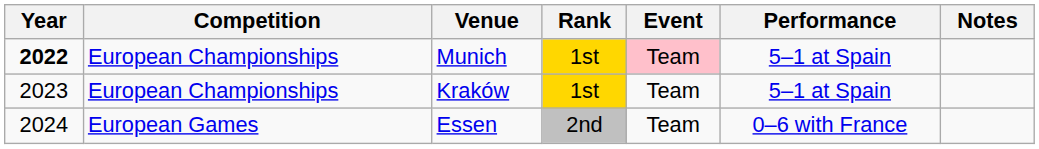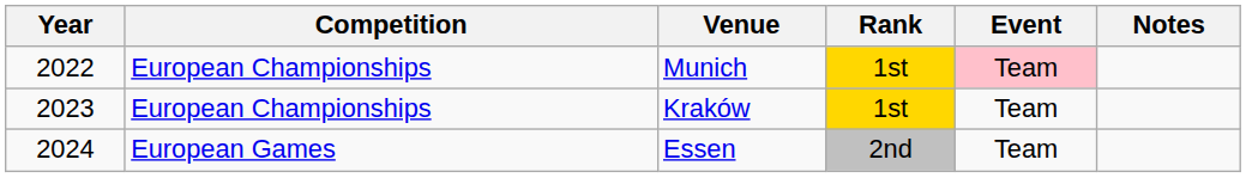 <table class="wikitable" width=60% style="font-size:100%; text-align:center;">
 <tr>
 <th>Year</th>
 <th>Competition</th>
 <th>Venue</th>
 <th>Rank</th>
 <th>Event</th>
-<th>Performance</th>
 <th>Notes</th>
 </tr>
 <tr>
-<td rowspan=1><strong>2022</strong></td>
+<td rowspan=1>2022</td>
 <td rowspan=1 align=left><a href='#'>European Championships</a></td>
 <td rowspan=1 align=left> <a href='#'>Munich</a></td>
 <td bgcolor=gold>1st</td>
 <td style="background: pink;">Team</td>
-<td><a href='#'>5–1 at Spain</a></td>
 <td></td>
 </tr>
 <tr>
 <td rowspan=1>2023</td>
 <td rowspan=1 align=left><a href='#'>European Championships</a></td>
 <td rowspan=1 align=left> <a href='#'>Kraków</a></td>
 <td bgcolor=gold>1st</td>
 <td>Team</td>
-<td><a href='#'>5–1 at Spain</a></td>
 <td></td>
 </tr>
 <tr>
 <td rowspan=1>2024</td>
 <td rowspan=1 align=left><a href='#'>European Games</a></td>
 <td rowspan=1 align=left> <a href='#'>Essen</a></td>
 <td bgcolor=silver>2nd</td>
 <td>Team</td>
-<td><a href='#'>0–6 with France</a></td>
 <td></td>
 </tr>
 </table>
